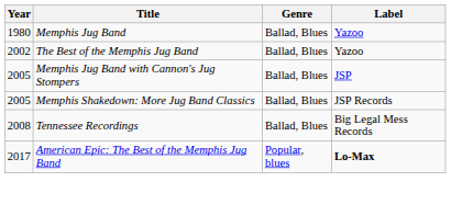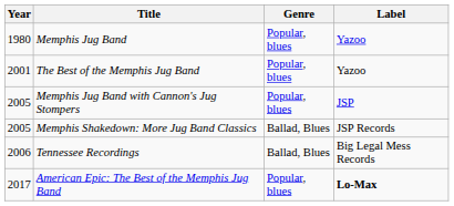 <table class="wikitable">
 <tr>
 <th>Year</th>
 <th>Title</th>
 <th>Genre</th>
 <th>Label</th>
 </tr>
 <tr>
 <td>1980</td>
 <td><em>Memphis Jug Band</em></td>
-<td>Ballad, Blues</td>
+<td><a href='#'>Popular</a>, <a href='#'>blues</a></td>
 <td><a href='#'>Yazoo</a></td>
 </tr>
 <tr>
-<td>2002</td>
+<td>2001</td>
 <td><em>The Best of the Memphis Jug Band</em></td>
-<td>Ballad, Blues</td>
+<td><a href='#'>Popular</a>, <a href='#'>blues</a></td>
 <td>Yazoo</td>
 </tr>
 <tr>
 <td>2005</td>
 <td><em>Memphis Jug Band with Cannon's Jug Stompers</em></td>
-<td>Ballad, Blues</td>
+<td><a href='#'>Popular</a>, <a href='#'>blues</a></td>
 <td><a href='#'>JSP</a></td>
 </tr>
 <tr>
 <td>2005</td>
 <td><em>Memphis Shakedown: More Jug Band Classics</em></td>
 <td>Ballad, Blues</td>
 <td>JSP Records</td>
 </tr>
 <tr>
-<td>2008</td>
+<td>2006</td>
 <td><em>Tennessee Recordings</em></td>
 <td>Ballad, Blues</td>
 <td>Big Legal Mess Records</td>
 </tr>
 <tr>
 <td>2017</td>
 <td><em><a href='#'>American Epic: The Best of the Memphis Jug Band</a></em></td>
 <td><a href='#'>Popular</a>, <a href='#'>blues</a></td>
 <td><strong>Lo-Max</strong></td>
 </tr>
 </table>
